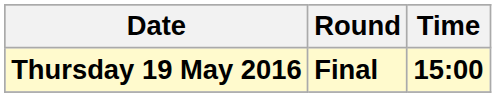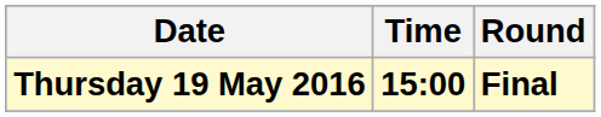 <table class="wikitable">
 <tr>
 <th>Date</th>
+<th>Time</th>
 <th>Round</th>
-<th>Time</th>
 </tr>
 <tr>
 <td style=background:lemonchiffon><strong>Thursday 19 May 2016</strong></td>
+<td style=background:lemonchiffon><strong>15:00</strong></td>
 <td style=background:lemonchiffon><strong>Final</strong></td>
-<td style=background:lemonchiffon><strong>15:00</strong></td>
 </tr>
 </table>
